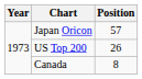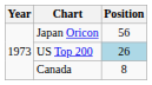 <table class="wikitable">
 <tr>
 <th>Year</th>
 <th>Chart</th>
 <th>Position</th>
 </tr>
 <tr>
 <td rowspan="3">1973</td>
 <td rowspan="1">Japan <a href='#'>Oricon</a></td>
-<td align="center">57</td>
+<td align="center">56</td>
 </tr>
 <tr>
 <td>US <a href='#'>Top 200</a></td>
-<td align="center">26</td>
+<td align="center" style="background: lightblue;">26</td>
 </tr>
 <tr>
 <td>Canada</td>
 <td align="center">8</td>
 </tr>
 </table>
